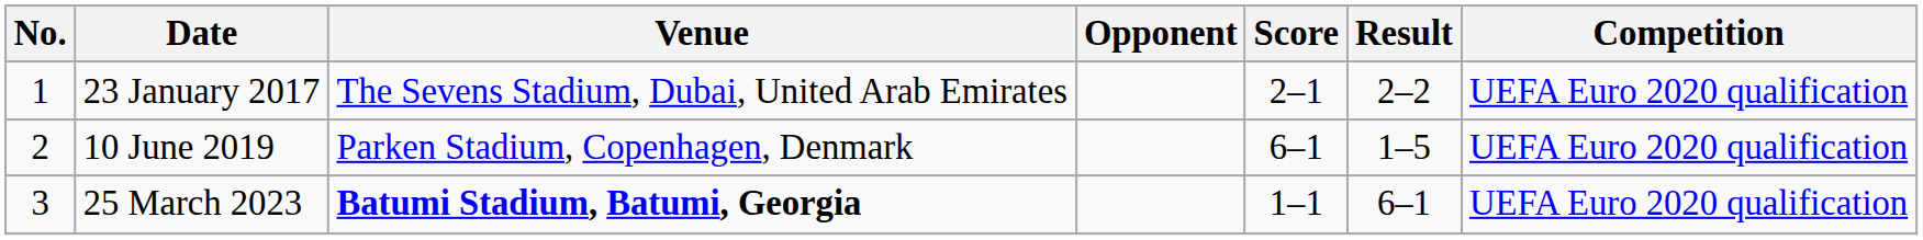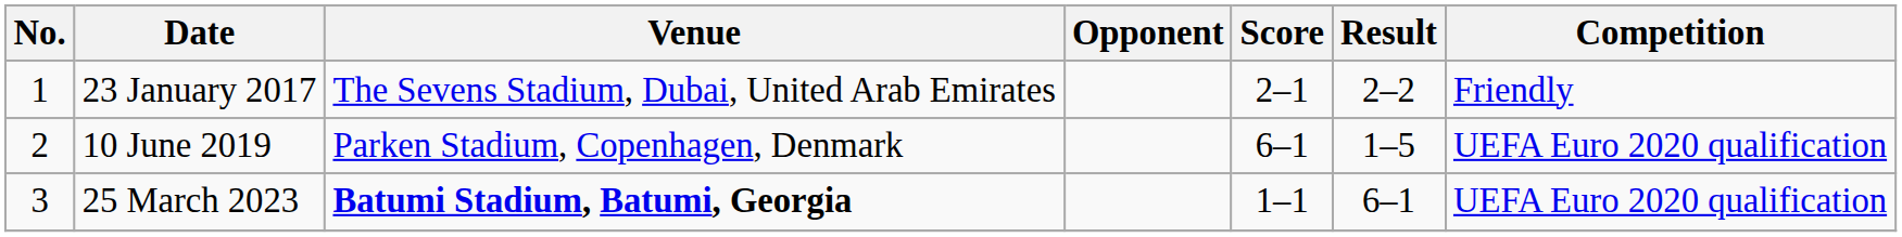 <table class="wikitable sortable">
 <tr>
 <th scope="col">No.</th>
 <th scope="col">Date</th>
 <th scope="col">Venue</th>
 <th scope="col">Opponent</th>
 <th scope="col">Score</th>
 <th scope="col">Result</th>
 <th scope="col">Competition</th>
 </tr>
 <tr>
 <td style="text-align:center">1</td>
 <td>23 January 2017</td>
 <td><a href='#'>The Sevens Stadium</a>, <a href='#'>Dubai</a>, United Arab Emirates</td>
 <td></td>
 <td style="text-align:center">2–1</td>
 <td style="text-align:center">2–2</td>
-<td><a href='#'>UEFA Euro 2020 qualification</a></td>
+<td><a href='#'>Friendly</a></td>
 </tr>
 <tr>
 <td style="text-align:center">2</td>
 <td>10 June 2019</td>
 <td><a href='#'>Parken Stadium</a>, <a href='#'>Copenhagen</a>, Denmark</td>
 <td></td>
 <td style="text-align:center">6–1</td>
 <td style="text-align:center">1–5</td>
 <td><a href='#'>UEFA Euro 2020 qualification</a></td>
 </tr>
 <tr>
 <td style="text-align:center">3</td>
 <td>25 March 2023</td>
 <td><strong><a href='#'>Batumi Stadium</a>, <a href='#'>Batumi</a>, Georgia</strong></td>
 <td></td>
 <td style="text-align:center">1–1</td>
 <td style="text-align:center">6–1</td>
 <td><a href='#'>UEFA Euro 2020 qualification</a></td>
 </tr>
 <tr>
 </tr>
 </table>
